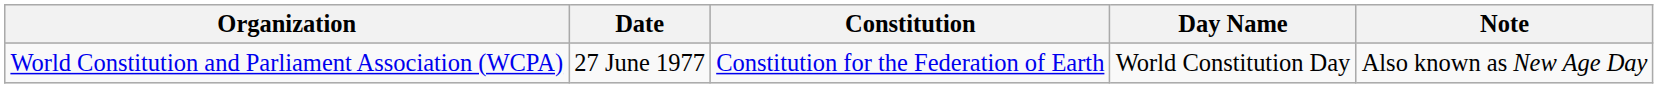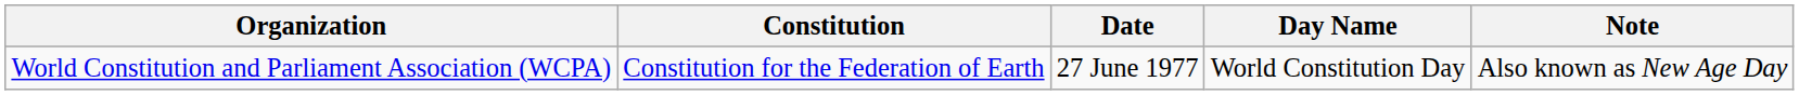 <table class="wikitable">
 <tr>
 <th>Organization</th>
+<th>Constitution</th>
 <th>Date</th>
-<th>Constitution</th>
 <th>Day Name</th>
 <th>Note</th>
 </tr>
 <tr>
 <td><a href='#'>World Constitution and Parliament Association (WCPA)</a></td>
+<td><a href='#'>Constitution for the Federation of Earth</a></td>
 <td>27 June 1977</td>
-<td><a href='#'>Constitution for the Federation of Earth</a></td>
 <td>World Constitution Day</td>
 <td>Also known as <em>New Age Day</em></td>
 </tr>
 </table>
